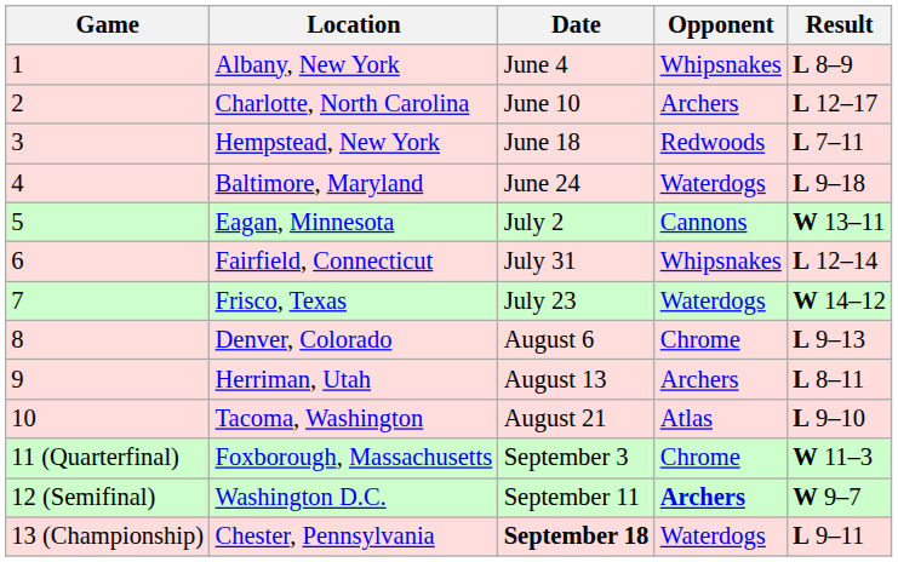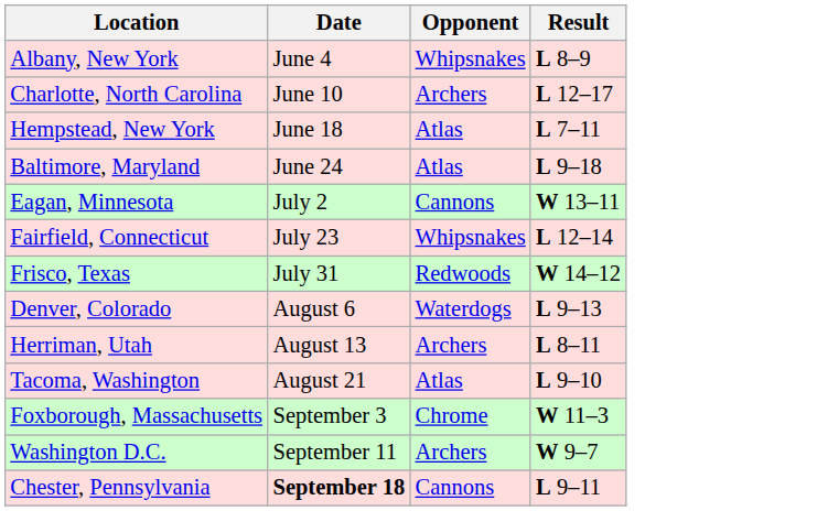 <table class="wikitable">
 <tr>
-<th>Game</th>
 <th>Location</th>
 <th>Date</th>
 <th>Opponent</th>
 <th>Result</th>
 </tr>
 <tr bgcolor="#FFDDDD">
-<td>1</td>
 <td><a href='#'>Albany</a>, <a href='#'>New York</a></td>
 <td>June 4</td>
 <td><a href='#'>Whipsnakes</a></td>
 <td><strong>L</strong> 8–9</td>
 </tr>
 <tr bgcolor="#FFDDDD">
-<td>2</td>
 <td><a href='#'>Charlotte</a>, <a href='#'>North Carolina</a></td>
 <td>June 10</td>
 <td><a href='#'>Archers</a></td>
 <td><strong>L</strong> 12–17</td>
 </tr>
 <tr bgcolor="#FFDDDD">
-<td>3</td>
 <td><a href='#'>Hempstead</a>, <a href='#'>New York</a></td>
 <td>June 18</td>
-<td><a href='#'>Redwoods</a></td>
+<td><a href='#'>Atlas</a></td>
 <td><strong>L</strong> 7–11</td>
 </tr>
 <tr bgcolor="#FFDDDD">
-<td>4</td>
 <td><a href='#'>Baltimore</a>, <a href='#'>Maryland</a></td>
 <td>June 24</td>
-<td><a href='#'>Waterdogs</a></td>
+<td><a href='#'>Atlas</a></td>
 <td><strong>L</strong> 9–18</td>
 </tr>
 <tr bgcolor="#CCFFCC">
-<td>5</td>
 <td><a href='#'>Eagan</a>, <a href='#'>Minnesota</a></td>
 <td>July 2</td>
 <td><a href='#'>Cannons</a></td>
 <td><strong>W</strong> 13–11</td>
 </tr>
 <tr bgcolor="#FFDDDD">
-<td>6</td>
 <td><a href='#'>Fairfield</a>, <a href='#'>Connecticut</a></td>
-<td>July 31</td>
+<td>July 23</td>
 <td><a href='#'>Whipsnakes</a></td>
 <td><strong>L</strong> 12–14</td>
 </tr>
 <tr bgcolor="#CCFFCC">
-<td>7</td>
 <td><a href='#'>Frisco</a>, <a href='#'>Texas</a></td>
-<td>July 23</td>
-<td><a href='#'>Waterdogs</a></td>
+<td>July 31</td>
+<td><a href='#'>Redwoods</a></td>
 <td><strong>W</strong> 14–12</td>
 </tr>
 <tr bgcolor="#FFDDDD">
-<td>8</td>
 <td><a href='#'>Denver</a>, <a href='#'>Colorado</a></td>
 <td>August 6</td>
-<td><a href='#'>Chrome</a></td>
+<td><a href='#'>Waterdogs</a></td>
 <td><strong>L</strong> 9–13</td>
 </tr>
 <tr bgcolor="#FFDDDD">
-<td>9</td>
 <td><a href='#'>Herriman</a>, <a href='#'>Utah</a></td>
 <td>August 13</td>
 <td><a href='#'>Archers</a></td>
 <td><strong>L</strong> 8–11</td>
 </tr>
 <tr bgcolor="#FFDDDD">
-<td>10</td>
 <td><a href='#'>Tacoma</a>, <a href='#'>Washington</a></td>
 <td>August 21</td>
 <td><a href='#'>Atlas</a></td>
 <td><strong>L</strong> 9–10</td>
 </tr>
 <tr bgcolor="#CCFFCC">
-<td>11 (Quarterfinal)</td>
 <td><a href='#'>Foxborough</a>, <a href='#'>Massachusetts</a></td>
 <td>September 3</td>
 <td><a href='#'>Chrome</a></td>
 <td><strong>W</strong> 11–3</td>
 </tr>
 <tr bgcolor="#CCFFCC">
-<td>12 (Semifinal)</td>
 <td><a href='#'>Washington D.C.</a></td>
 <td>September 11</td>
-<td><strong><a href='#'>Archers</a></strong></td>
+<td><a href='#'>Archers</a></td>
 <td><strong>W</strong> 9–7</td>
 </tr>
 <tr bgcolor="#FFDDDD">
-<td>13 (Championship)</td>
 <td><a href='#'>Chester</a>, <a href='#'>Pennsylvania</a></td>
 <td><strong>September 18</strong></td>
-<td><a href='#'>Waterdogs</a></td>
+<td><a href='#'>Cannons</a></td>
 <td><strong>L</strong> 9–11</td>
 </tr>
 </table>
